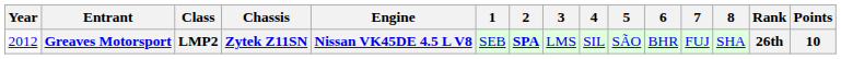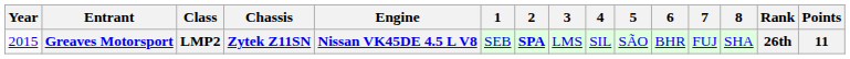 <table class="wikitable" style="text-align:center; font-size:90%">
 <tr>
 <th>Year</th>
 <th>Entrant</th>
 <th>Class</th>
 <th>Chassis</th>
 <th>Engine</th>
 <th>1</th>
 <th>2</th>
 <th>3</th>
 <th>4</th>
 <th>5</th>
 <th>6</th>
 <th>7</th>
 <th>8</th>
 <th>Rank</th>
 <th>Points</th>
 </tr>
 <tr>
-<td><a href='#'>2012</a></td>
+<td><a href='#'>2015</a></td>
 <th><a href='#'>Greaves Motorsport</a></th>
 <th>LMP2</th>
 <th><a href='#'>Zytek Z11SN</a></th>
 <th><a href='#'>Nissan VK45DE 4.5 L V8</a></th>
 <td style="background:#DFFFDF;"><a href='#'>SEB</a><br></td>
 <td style="background:#DFFFDF;"><strong><a href='#'>SPA</a><br></strong></td>
 <td style="background:#DFFFDF;"><a href='#'>LMS</a><br></td>
 <td style="background:#DFFFDF;"><a href='#'>SIL</a><br></td>
 <td style="background:#DFFFDF;"><a href='#'>SÃO</a><br></td>
 <td style="background:#DFFFDF;"><a href='#'>BHR</a><br></td>
 <td style="background:#DFFFDF;"><a href='#'>FUJ</a><br></td>
 <td style="background:#DFFFDF;"><a href='#'>SHA</a><br></td>
 <th>26th</th>
-<th>10</th>
+<th>11</th>
 </tr>
 </table>
